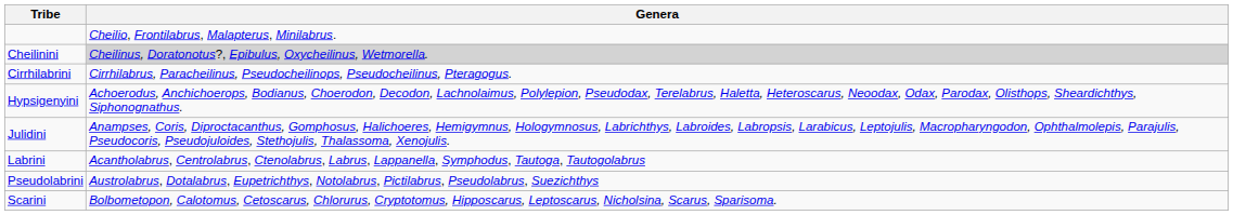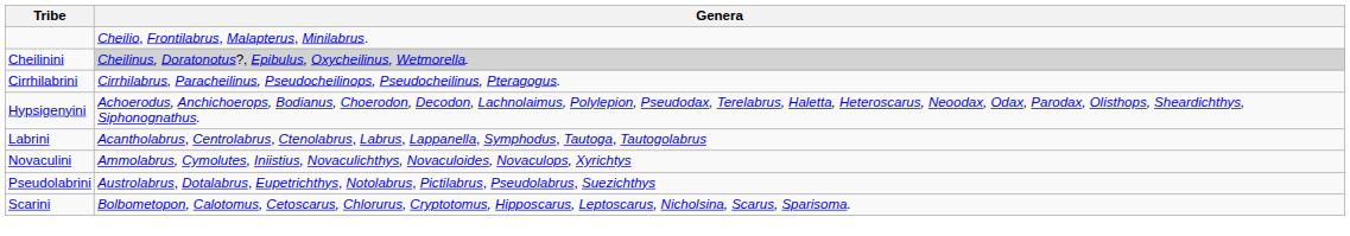 <table class="wikitable">
 <tr>
 <th>Tribe</th>
 <th>Genera</th>
 </tr>
 <tr>
 <td></td>
 <td><em><a href='#'>Cheilio</a></em>, <em><a href='#'>Frontilabrus</a></em>, <em><a href='#'>Malapterus</a></em>, <em><a href='#'>Minilabrus</a></em>.</td>
 </tr>
 <tr>
 <td><a href='#'>Cheilinini</a></td>
 <td style="background: lightgrey;"><em><a href='#'>Cheilinus</a>,</em> <em><a href='#'>Doratonotus</a></em>?, <em><a href='#'>Epibulus</a>,</em> <em><a href='#'>Oxycheilinus</a>, <a href='#'>Wetmorella</a>.</em></td>
 </tr>
 <tr>
 <td><a href='#'>Cirrhilabrini</a></td>
 <td><em><a href='#'>Cirrhilabrus</a>, <a href='#'>Paracheilinus</a>, <a href='#'>Pseudocheilinops</a>, <a href='#'>Pseudocheilinus</a>, <a href='#'>Pteragogus</a>.</em></td>
 </tr>
 <tr>
 <td><a href='#'>Hypsigenyini</a></td>
 <td><em><a href='#'>Achoerodus</a>,  <a href='#'>Anchichoerops</a>,  <a href='#'>Bodianus</a>,  <a href='#'>Choerodon</a>,  <a href='#'>Decodon</a>,  <a href='#'>Lachnolaimus</a>,  <a href='#'>Polylepion</a>,  <a href='#'>Pseudodax</a>,  <a href='#'>Terelabrus</a>,  <a href='#'>Haletta</a>,  <a href='#'>Heteroscarus</a>,  <a href='#'>Neoodax</a>,  <a href='#'>Odax</a>,  <a href='#'>Parodax</a>, <a href='#'>Olisthops</a>,  <a href='#'>Sheardichthys</a>,  <a href='#'>Siphonognathus</a>.</em></td>
 </tr>
 <tr>
-<td><a href='#'>Julidini</a></td>
-<td><em><a href='#'>Anampses</a>,  <a href='#'>Coris</a>,  <a href='#'>Diproctacanthus</a>,  <a href='#'>Gomphosus</a>,  <a href='#'>Halichoeres</a>,  <a href='#'>Hemigymnus</a>,  <a href='#'>Hologymnosus</a>,  <a href='#'>Labrichthys</a>,  <a href='#'>Labroides</a>,  <a href='#'>Labropsis</a>,  <a href='#'>Larabicus</a>,  <a href='#'>Leptojulis</a>,  <a href='#'>Macropharyngodon</a>,  <a href='#'>Ophthalmolepis</a>,  <a href='#'>Parajulis</a>,  <a href='#'>Pseudocoris</a>,  <a href='#'>Pseudojuloides</a>,  <a href='#'>Stethojulis</a>,  <a href='#'>Thalassoma</a>,  <a href='#'>Xenojulis</a>.</em></td>
+<td><a href='#'>Labrini</a></td>
+<td><em><a href='#'>Acantholabrus</a></em>, <em><a href='#'>Centrolabrus</a></em>, <em><a href='#'>Ctenolabrus</a></em>, <em><a href='#'>Labrus</a></em>, <em><a href='#'>Lappanella</a></em>, <em><a href='#'>Symphodus</a></em>, <em><a href='#'>Tautoga</a></em>, <em><a href='#'>Tautogolabrus</a></em></td>
 </tr>
 <tr>
-<td><a href='#'>Labrini</a></td>
-<td><em><a href='#'>Acantholabrus</a></em>, <em><a href='#'>Centrolabrus</a></em>, <em><a href='#'>Ctenolabrus</a></em>, <em><a href='#'>Labrus</a></em>, <em><a href='#'>Lappanella</a></em>, <em><a href='#'>Symphodus</a></em>, <em><a href='#'>Tautoga</a></em>, <em><a href='#'>Tautogolabrus</a></em></td>
+<td><a href='#'>Novaculini</a></td>
+<td><em><a href='#'>Ammolabrus</a>,</em> <em><a href='#'>Cymolutes</a>, <a href='#'>Iniistius</a>, <a href='#'>Novaculichthys</a>, <a href='#'>Novaculoides</a>, <a href='#'>Novaculops</a>, <a href='#'>Xyrichtys</a></em></td>
 </tr>
 <tr>
 <td><a href='#'>Pseudolabrini</a></td>
 <td><em><a href='#'>Austrolabrus</a></em>, <em><a href='#'>Dotalabrus</a></em>, <em><a href='#'>Eupetrichthys</a></em>, <em><a href='#'>Notolabrus</a></em>, <em><a href='#'>Pictilabrus</a></em>, <em><a href='#'>Pseudolabrus</a></em>, <em><a href='#'>Suezichthys</a></em></td>
 </tr>
 <tr>
 <td><a href='#'>Scarini</a></td>
 <td><em><a href='#'>Bolbometopon</a>,</em> <em><a href='#'>Calotomus</a>, <a href='#'>Cetoscarus</a>, <a href='#'>Chlorurus</a>, <a href='#'>Cryptotomus</a>, <a href='#'>Hipposcarus</a>, <a href='#'>Leptoscarus</a>, <a href='#'>Nicholsina</a>, <a href='#'>Scarus</a>, <a href='#'>Sparisoma</a>.</em></td>
 </tr>
 </table>
